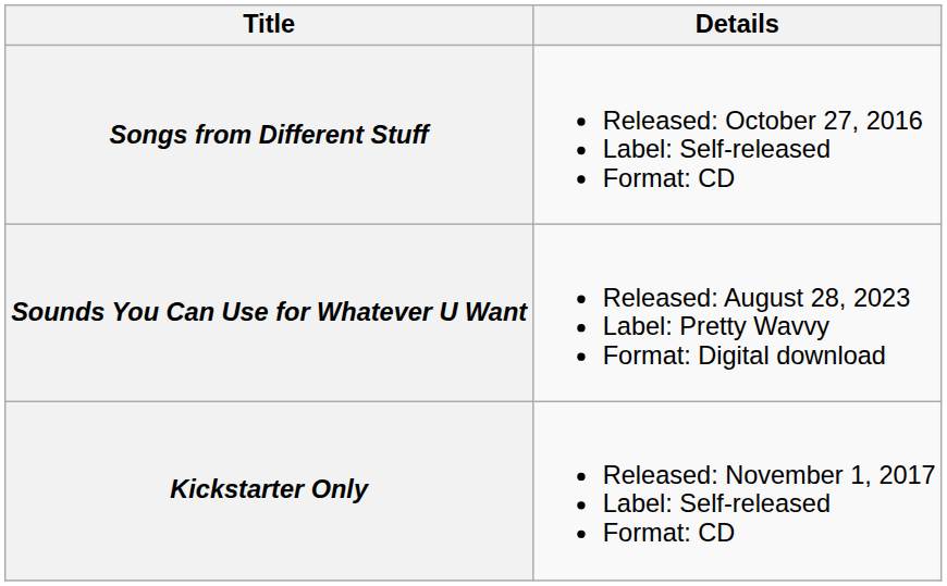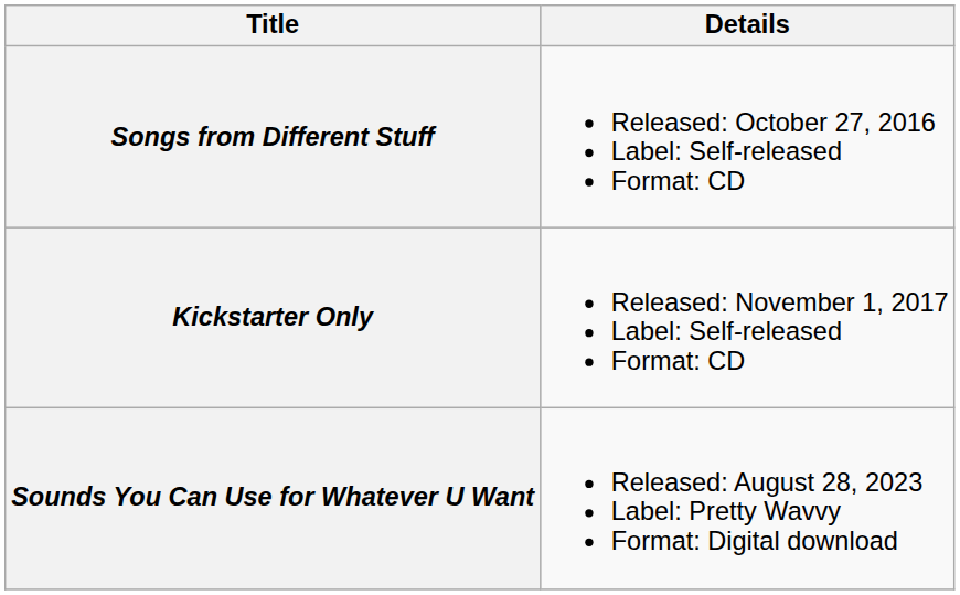 <table class="wikitable plainrowheaders">
 <tr>
 <th scope="col">Title</th>
 <th scope="col">Details</th>
 </tr>
 <tr>
 <th scope="row"><em>Songs from Different Stuff</em></th>
 <td><br><ul><li>Released: October 27, 2016</li><li>Label: Self-released</li><li>Format: CD</li></ul></td>
 </tr>
 <tr>
+<th scope="row"><em>Kickstarter Only</em></th>
+<td><br><ul><li>Released: November 1, 2017</li><li>Label: Self-released</li><li>Format: CD</li></ul></td>
+</tr>
+<tr>
 <th scope="row"><em>Sounds You Can Use for Whatever U Want</em></th>
 <td><br><ul><li>Released: August 28, 2023</li><li>Label: Pretty Wavvy</li><li>Format: Digital download</li></ul></td>
 </tr>
-<tr>
-<th scope="row"><em>Kickstarter Only</em></th>
-<td><br><ul><li>Released: November 1, 2017</li><li>Label: Self-released</li><li>Format: CD</li></ul></td>
-</tr>
 </table>
